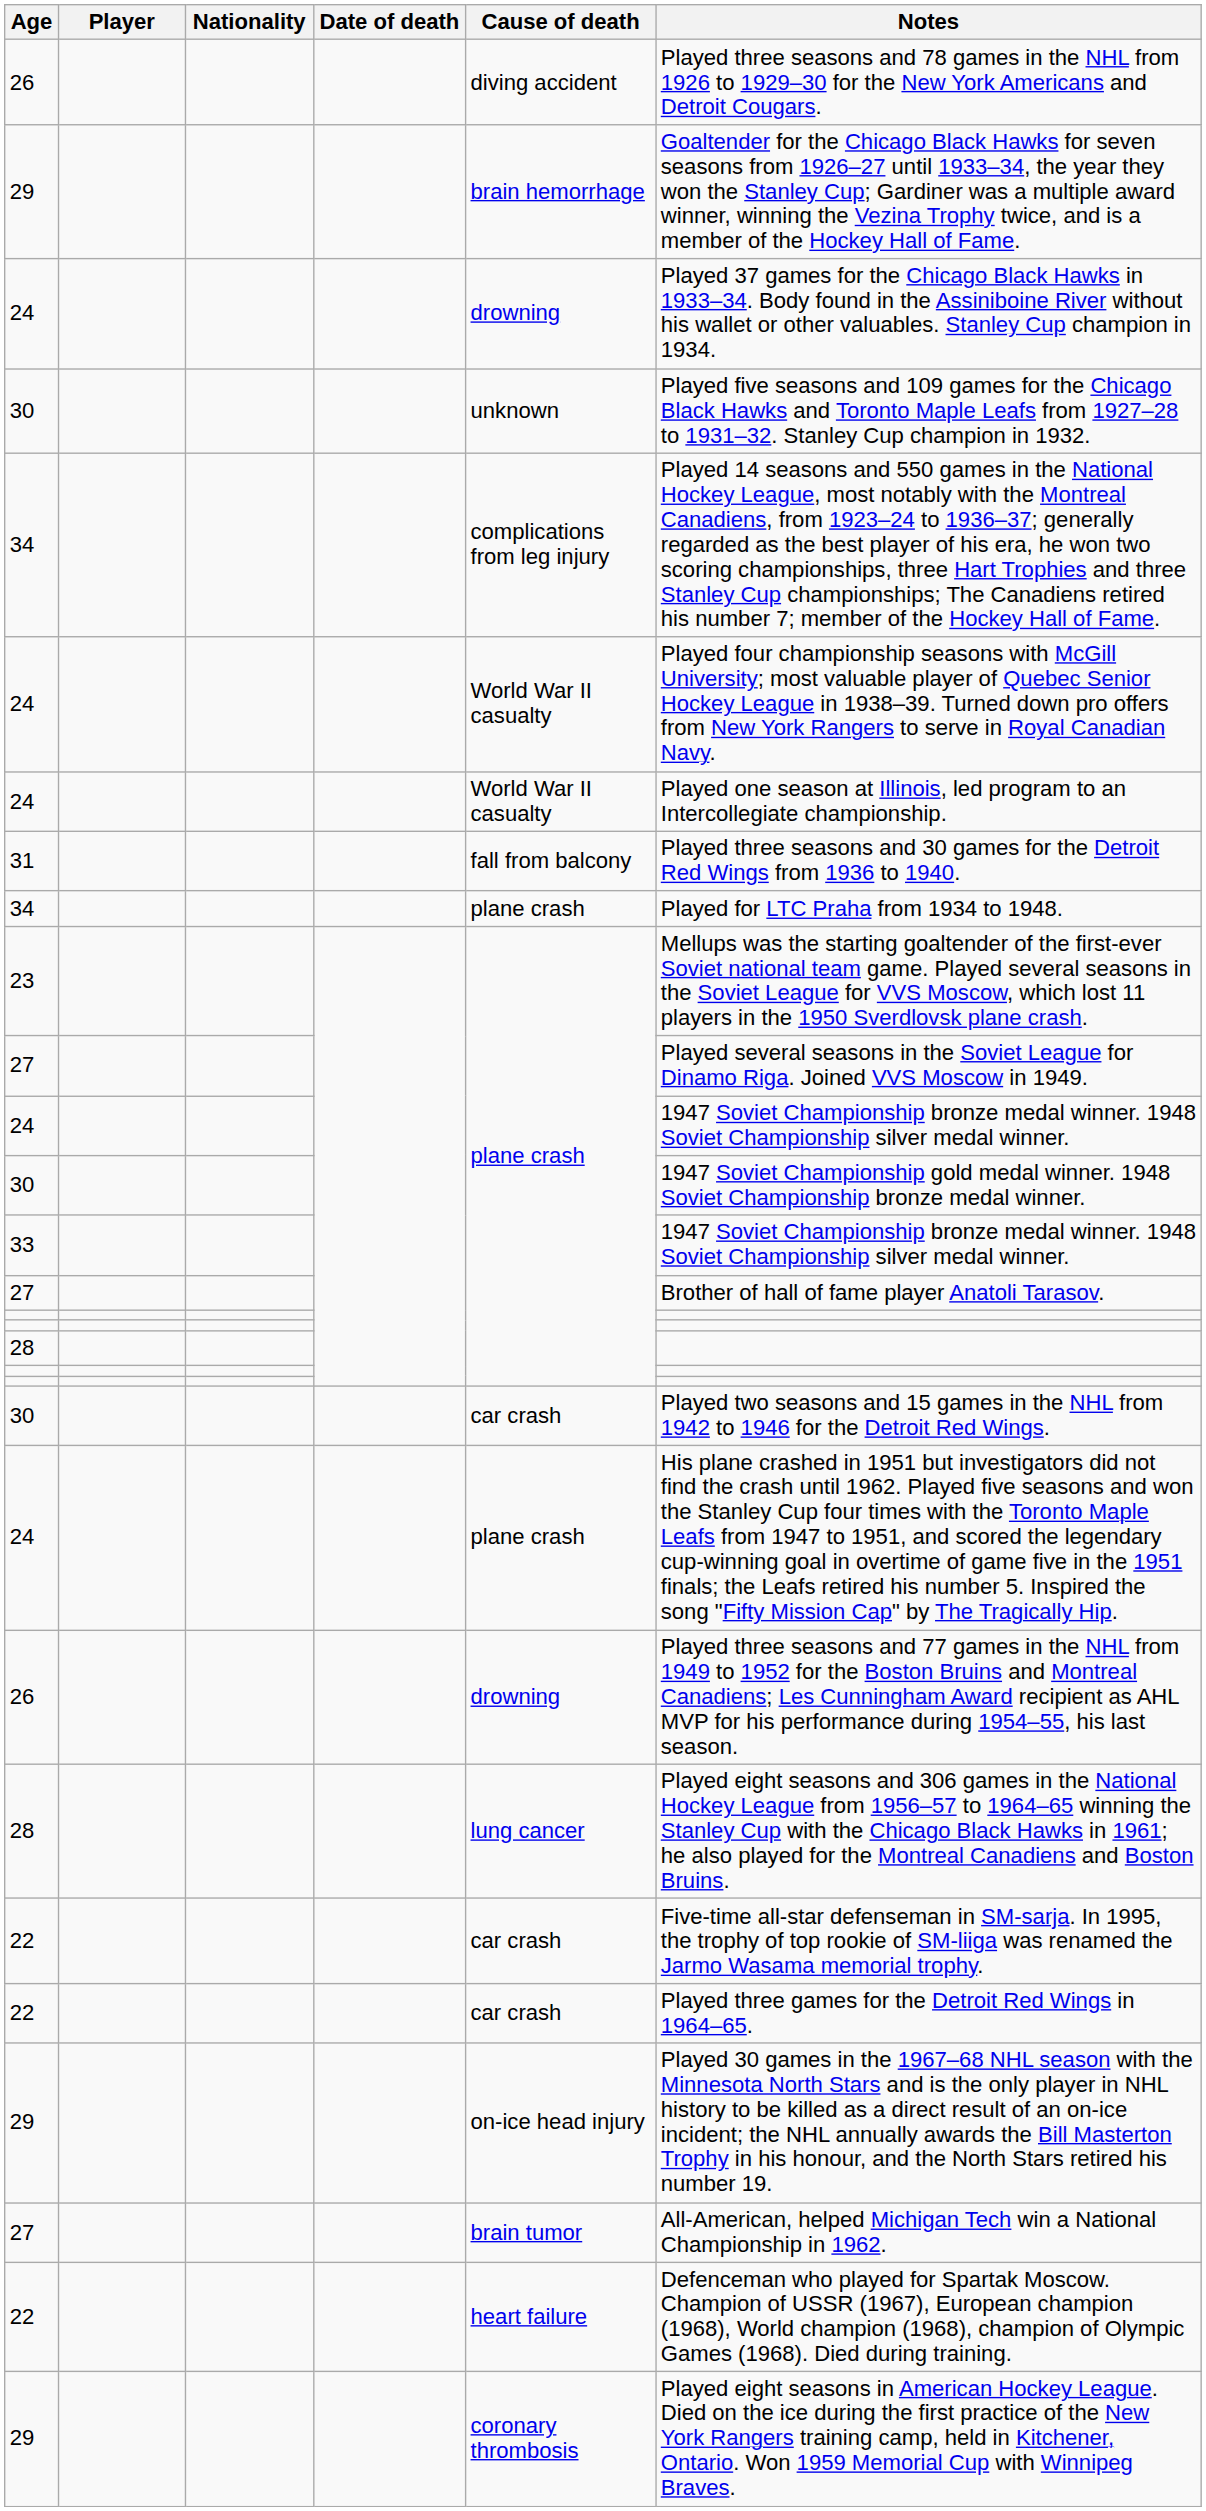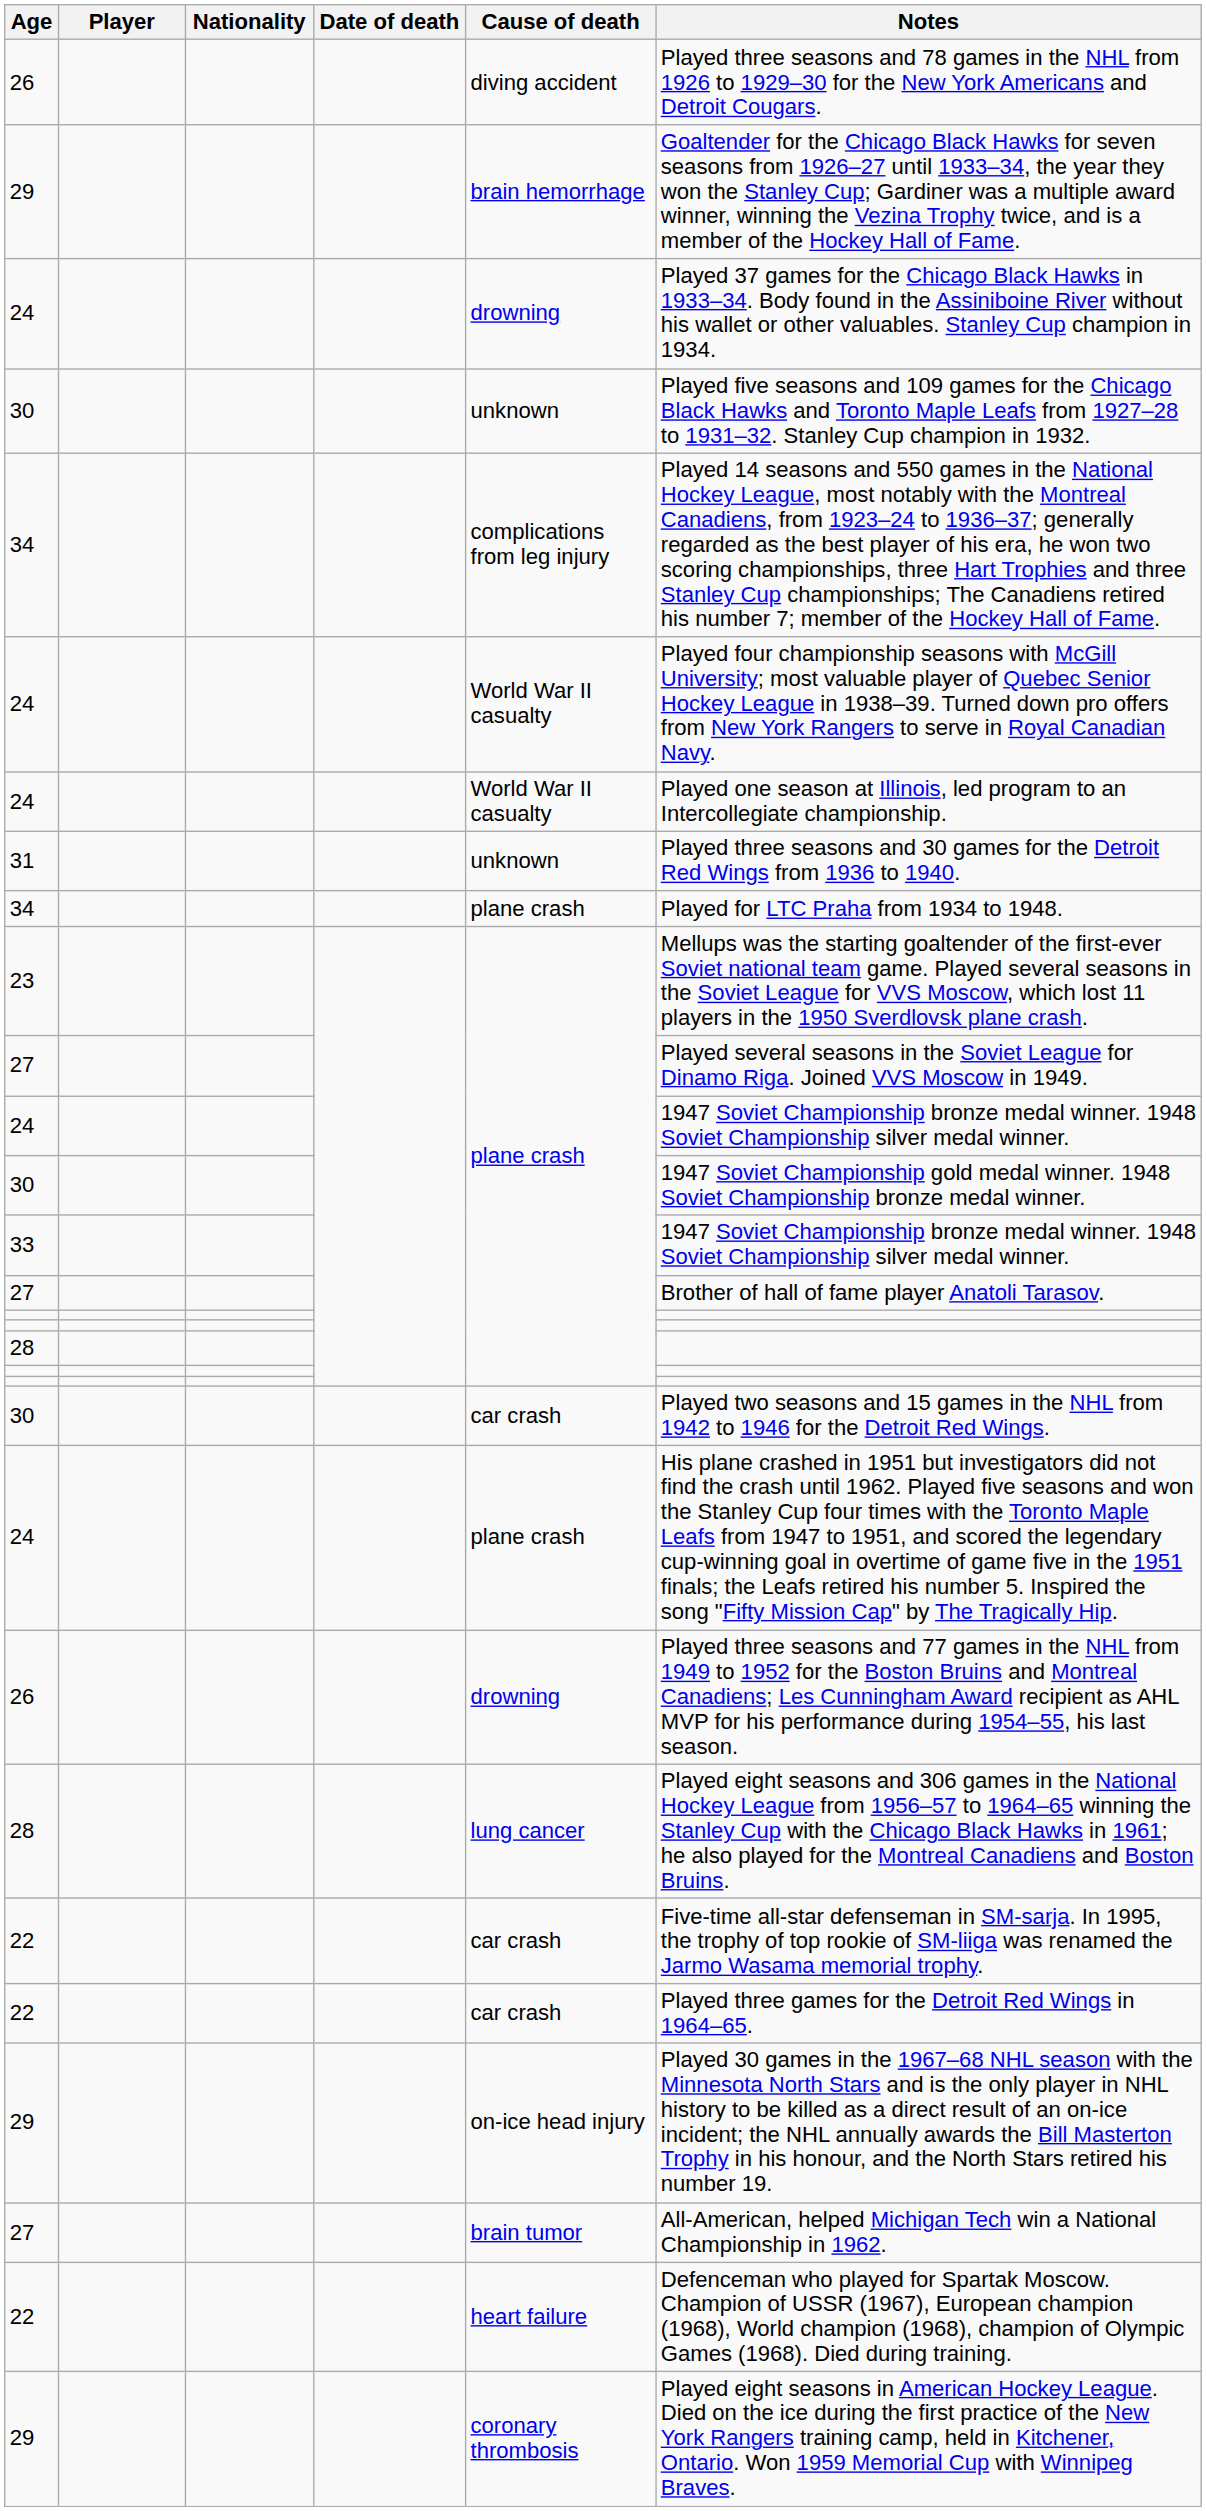 <table class="wikitable sortable">
 <tr>
 <th style="width:2.5%;">Age</th>
 <th style="width:10%;">Player</th>
 <th style="width:7%;">Nationality</th>
 <th style="width:12%;">Date of death</th>
 <th style="width:15%;">Cause of death</th>
 <th style="width:43%;" class="unsortable">Notes</th>
 </tr>
 <tr>
 <td>26</td>
 <td></td>
 <td></td>
 <td></td>
 <td>diving accident</td>
 <td>Played three seasons and 78 games in the <a href='#'>NHL</a> from <a href='#'>1926</a> to <a href='#'>1929–30</a> for the <a href='#'>New York Americans</a> and <a href='#'>Detroit Cougars</a>.</td>
 </tr>
 <tr>
 <td>29</td>
 <td></td>
 <td></td>
 <td></td>
 <td><a href='#'>brain hemorrhage</a></td>
 <td><a href='#'>Goaltender</a> for the <a href='#'>Chicago Black Hawks</a> for seven seasons from <a href='#'>1926–27</a> until <a href='#'>1933–34</a>, the year they won the <a href='#'>Stanley Cup</a>; Gardiner was a multiple award winner, winning the <a href='#'>Vezina Trophy</a> twice, and is a member of the <a href='#'>Hockey Hall of Fame</a>.</td>
 </tr>
 <tr>
 <td>24</td>
 <td></td>
 <td></td>
 <td></td>
 <td><a href='#'>drowning</a></td>
 <td>Played 37 games for the <a href='#'>Chicago Black Hawks</a> in <a href='#'>1933–34</a>. Body found in the <a href='#'>Assiniboine River</a> without his wallet or other valuables. <a href='#'>Stanley Cup</a> champion in 1934.</td>
 </tr>
 <tr>
 <td>30</td>
 <td></td>
 <td></td>
 <td></td>
 <td>unknown</td>
 <td>Played five seasons and 109 games for the <a href='#'>Chicago Black Hawks</a> and <a href='#'>Toronto Maple Leafs</a> from <a href='#'>1927–28</a> to <a href='#'>1931–32</a>. Stanley Cup champion in 1932.</td>
 </tr>
 <tr>
 <td>34</td>
 <td></td>
 <td></td>
 <td></td>
 <td>complications from leg injury</td>
 <td>Played 14 seasons and 550 games in the <a href='#'>National Hockey League</a>, most notably with the <a href='#'>Montreal Canadiens</a>, from <a href='#'>1923–24</a> to <a href='#'>1936–37</a>; generally regarded as the best player of his era, he won two scoring championships, three <a href='#'>Hart Trophies</a> and three <a href='#'>Stanley Cup</a> championships; The Canadiens retired his number 7; member of the <a href='#'>Hockey Hall of Fame</a>.</td>
 </tr>
 <tr>
 <td>24</td>
 <td></td>
 <td></td>
 <td></td>
 <td>World War II casualty</td>
 <td>Played four championship seasons with <a href='#'>McGill University</a>; most valuable player of <a href='#'>Quebec Senior Hockey League</a> in 1938–39. Turned down pro offers from <a href='#'>New York Rangers</a> to serve in <a href='#'>Royal Canadian Navy</a>.</td>
 </tr>
 <tr>
 <td>24</td>
 <td></td>
 <td></td>
 <td></td>
 <td>World War II casualty</td>
 <td>Played one season at <a href='#'>Illinois</a>, led program to an Intercollegiate championship.</td>
 </tr>
 <tr>
 <td>31</td>
 <td></td>
 <td></td>
 <td></td>
-<td>fall from balcony</td>
+<td>unknown</td>
 <td>Played three seasons and 30 games for the <a href='#'>Detroit Red Wings</a> from <a href='#'>1936</a> to <a href='#'>1940</a>.</td>
 </tr>
 <tr>
 <td>34</td>
 <td></td>
 <td></td>
 <td></td>
 <td>plane crash</td>
 <td>Played for <a href='#'>LTC Praha</a> from 1934 to 1948.</td>
 </tr>
 <tr>
 <td>23</td>
 <td></td>
 <td><br></td>
 <td rowspan="11"></td>
 <td rowspan="11"><a href='#'>plane crash</a></td>
 <td>Mellups was the starting goaltender of the first-ever <a href='#'>Soviet national team</a> game. Played several seasons in the <a href='#'>Soviet League</a> for <a href='#'>VVS Moscow</a>, which lost 11 players in the <a href='#'>1950 Sverdlovsk plane crash</a>.</td>
 </tr>
 <tr>
 <td>27</td>
 <td></td>
 <td></td>
 <td>Played several seasons in the <a href='#'>Soviet League</a> for <a href='#'>Dinamo Riga</a>. Joined <a href='#'>VVS Moscow</a> in 1949.</td>
 </tr>
 <tr>
 <td>24</td>
 <td></td>
 <td></td>
 <td>1947 <a href='#'>Soviet Championship</a> bronze medal winner. 1948 <a href='#'>Soviet Championship</a> silver medal winner.</td>
 </tr>
 <tr>
 <td>30</td>
 <td></td>
 <td></td>
 <td>1947 <a href='#'>Soviet Championship</a> gold medal winner. 1948 <a href='#'>Soviet Championship</a> bronze medal winner.</td>
 </tr>
 <tr>
 <td>33</td>
 <td></td>
 <td></td>
 <td>1947 <a href='#'>Soviet Championship</a> bronze medal winner. 1948 <a href='#'>Soviet Championship</a> silver medal winner.</td>
 </tr>
 <tr>
 <td>27</td>
 <td></td>
 <td></td>
 <td>Brother of hall of fame player <a href='#'>Anatoli Tarasov</a>.</td>
 </tr>
 <tr>
 <td></td>
 <td></td>
 <td></td>
 <td></td>
 </tr>
 <tr>
 <td></td>
 <td></td>
 <td></td>
 <td></td>
 </tr>
 <tr>
 <td>28</td>
 <td></td>
 <td></td>
 <td></td>
 </tr>
 <tr>
 <td></td>
 <td></td>
 <td></td>
 <td></td>
 </tr>
 <tr>
 <td></td>
 <td></td>
 <td></td>
 <td></td>
 </tr>
 <tr>
 <td>30</td>
 <td></td>
 <td></td>
 <td></td>
 <td>car crash</td>
 <td>Played two seasons and 15 games in the <a href='#'>NHL</a> from <a href='#'>1942</a> to <a href='#'>1946</a> for the <a href='#'>Detroit Red Wings</a>.</td>
 </tr>
 <tr>
 <td>24</td>
 <td></td>
 <td></td>
 <td></td>
 <td>plane crash</td>
 <td>His plane crashed in 1951 but investigators did not find the crash until 1962. Played five seasons and won the Stanley Cup four times with the <a href='#'>Toronto Maple Leafs</a> from 1947 to 1951, and scored the legendary cup-winning goal in overtime of game five in the <a href='#'>1951</a> finals; the Leafs retired his number 5. Inspired the song "<a href='#'>Fifty Mission Cap</a>" by <a href='#'>The Tragically Hip</a>.</td>
 </tr>
 <tr>
 <td>26</td>
 <td></td>
 <td></td>
 <td></td>
 <td><a href='#'>drowning</a></td>
 <td>Played three seasons and 77 games in the <a href='#'>NHL</a> from <a href='#'>1949</a> to <a href='#'>1952</a> for the <a href='#'>Boston Bruins</a> and <a href='#'>Montreal Canadiens</a>; <a href='#'>Les Cunningham Award</a> recipient as AHL MVP for his performance during <a href='#'>1954–55</a>, his last season.</td>
 </tr>
 <tr>
 <td>28</td>
 <td></td>
 <td></td>
 <td></td>
 <td><a href='#'>lung cancer</a></td>
 <td>Played eight seasons and 306 games in the <a href='#'>National Hockey League</a> from <a href='#'>1956–57</a> to <a href='#'>1964–65</a> winning the <a href='#'>Stanley Cup</a> with the <a href='#'>Chicago Black Hawks</a> in <a href='#'>1961</a>; he also played for the <a href='#'>Montreal Canadiens</a> and <a href='#'>Boston Bruins</a>.</td>
 </tr>
 <tr>
 <td>22</td>
 <td></td>
 <td></td>
 <td></td>
 <td>car crash</td>
 <td>Five-time all-star defenseman in <a href='#'>SM-sarja</a>. In 1995, the trophy of top rookie of <a href='#'>SM-liiga</a> was renamed the <a href='#'>Jarmo Wasama memorial trophy</a>.</td>
 </tr>
 <tr>
 <td>22</td>
 <td></td>
 <td></td>
 <td></td>
 <td>car crash</td>
 <td>Played three games for the <a href='#'>Detroit Red Wings</a> in <a href='#'>1964–65</a>.</td>
 </tr>
 <tr>
 <td>29</td>
 <td></td>
 <td></td>
 <td></td>
 <td>on-ice head injury</td>
 <td>Played 30 games in the <a href='#'>1967–68 NHL season</a> with the <a href='#'>Minnesota North Stars</a> and is the only player in NHL history to be killed as a direct result of an on-ice incident; the NHL annually awards the <a href='#'>Bill Masterton Trophy</a> in his honour, and the North Stars retired his number 19.</td>
 </tr>
 <tr>
 <td>27</td>
 <td></td>
 <td></td>
 <td></td>
 <td><a href='#'>brain tumor</a></td>
 <td>All-American, helped <a href='#'>Michigan Tech</a> win a National Championship in <a href='#'>1962</a>.</td>
 </tr>
 <tr>
 <td>22</td>
 <td></td>
 <td></td>
 <td></td>
 <td><a href='#'>heart failure</a></td>
 <td>Defenceman who played for Spartak Moscow. Champion of USSR (1967), European champion (1968), World champion (1968), champion of Olympic Games (1968). Died during training.</td>
 </tr>
 <tr>
 <td>29</td>
 <td></td>
 <td></td>
 <td></td>
 <td><a href='#'>coronary thrombosis</a></td>
 <td>Played eight seasons in <a href='#'>American Hockey League</a>. Died on the ice during the first practice of the <a href='#'>New York Rangers</a> training camp, held in <a href='#'>Kitchener, Ontario</a>. Won <a href='#'>1959 Memorial Cup</a> with <a href='#'>Winnipeg Braves</a>.</td>
 </tr>
 </table>
